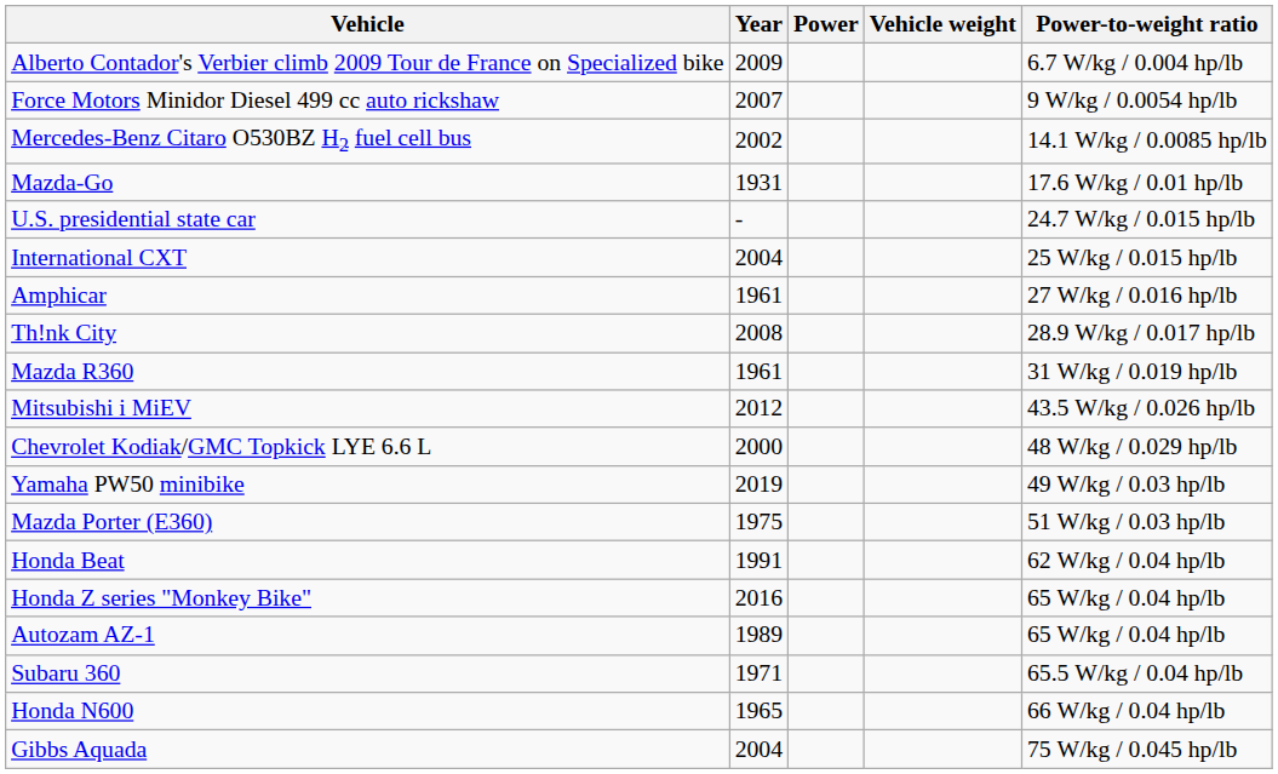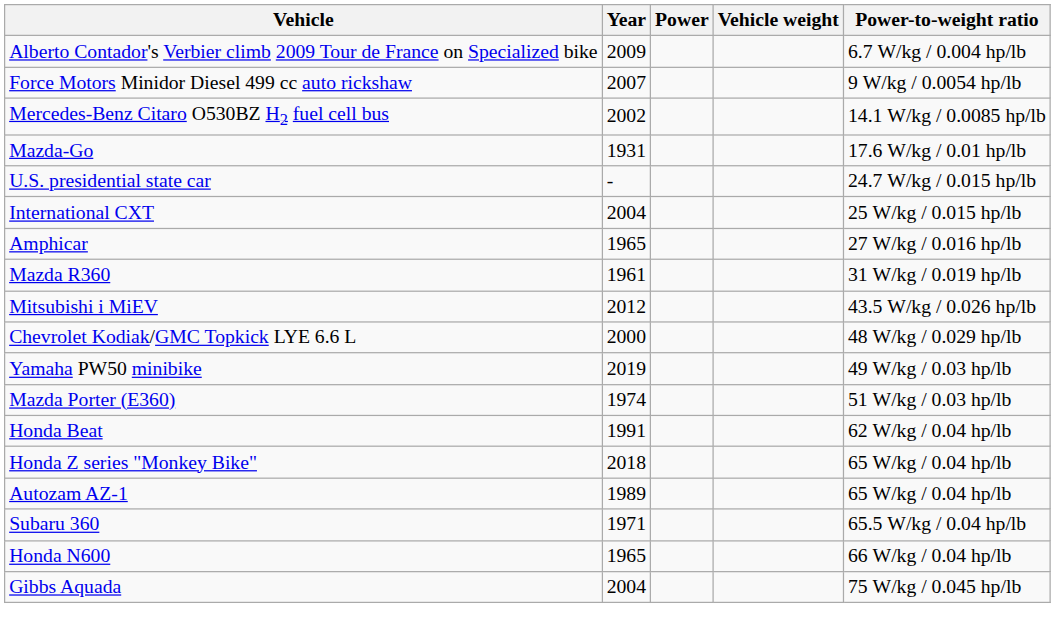 <table class="wikitable sortable mw-collapsible mw-collapsed">
 <tr>
 <th>Vehicle</th>
 <th data-sort-type=number>Year</th>
 <th data-sort-type=number>Power</th>
 <th data-sort-type=number>Vehicle weight</th>
 <th data-sort-type=number>Power-to-weight ratio</th>
 </tr>
 <tr>
 <td><a href='#'>Alberto Contador</a>'s <a href='#'>Verbier climb</a> <a href='#'>2009 Tour de France</a> on <a href='#'>Specialized</a> bike</td>
 <td>2009</td>
 <td></td>
 <td></td>
 <td>6.7 W/kg / 0.004 hp/lb</td>
 </tr>
 <tr>
 <td><a href='#'>Force Motors</a> Minidor Diesel 499 cc <a href='#'>auto rickshaw</a></td>
 <td>2007</td>
 <td></td>
 <td></td>
 <td>9 W/kg / 0.0054 hp/lb</td>
 </tr>
 <tr>
 <td><a href='#'>Mercedes-Benz Citaro</a> O530BZ <a href='#'>H<sub>2</sub></a> <a href='#'>fuel cell bus</a></td>
 <td>2002</td>
 <td></td>
 <td></td>
 <td>14.1 W/kg / 0.0085 hp/lb</td>
 </tr>
 <tr>
 <td><a href='#'>Mazda-Go</a></td>
 <td>1931</td>
 <td></td>
 <td></td>
 <td>17.6 W/kg / 0.01 hp/lb</td>
 </tr>
 <tr>
 <td><a href='#'>U.S. presidential state car</a></td>
 <td>-</td>
 <td></td>
 <td></td>
 <td>24.7 W/kg / 0.015 hp/lb</td>
 </tr>
 <tr>
 <td><a href='#'>International CXT</a></td>
 <td>2004</td>
 <td></td>
 <td></td>
 <td>25 W/kg / 0.015 hp/lb</td>
 </tr>
 <tr>
 <td><a href='#'>Amphicar</a></td>
-<td>1961</td>
+<td>1965</td>
 <td></td>
 <td></td>
 <td>27 W/kg / 0.016 hp/lb</td>
-</tr>
-<tr>
-<td><a href='#'>Th!nk City</a></td>
-<td>2008</td>
-<td></td>
-<td></td>
-<td>28.9 W/kg / 0.017 hp/lb</td>
 </tr>
 <tr>
 <td><a href='#'>Mazda R360</a></td>
 <td>1961</td>
 <td></td>
 <td></td>
 <td>31 W/kg / 0.019 hp/lb</td>
 </tr>
 <tr>
 <td><a href='#'>Mitsubishi i MiEV</a></td>
 <td>2012</td>
 <td></td>
 <td></td>
 <td>43.5 W/kg / 0.026 hp/lb</td>
 </tr>
 <tr>
 <td><a href='#'>Chevrolet Kodiak</a>/<a href='#'>GMC Topkick</a> LYE 6.6 L</td>
 <td>2000</td>
 <td></td>
 <td></td>
 <td>48 W/kg / 0.029 hp/lb</td>
 </tr>
 <tr>
 <td><a href='#'>Yamaha</a> PW50 <a href='#'>minibike</a></td>
 <td>2019</td>
 <td></td>
 <td></td>
 <td>49 W/kg / 0.03 hp/lb</td>
 </tr>
 <tr>
 <td><a href='#'>Mazda Porter (E360)</a></td>
-<td>1975</td>
+<td>1974</td>
 <td></td>
 <td></td>
 <td>51 W/kg / 0.03 hp/lb</td>
 </tr>
 <tr>
 <td><a href='#'>Honda Beat</a></td>
 <td>1991</td>
 <td></td>
 <td></td>
 <td>62 W/kg / 0.04 hp/lb</td>
 </tr>
 <tr>
 <td><a href='#'>Honda Z series "Monkey Bike"</a></td>
-<td>2016</td>
+<td>2018</td>
 <td></td>
 <td></td>
 <td>65 W/kg / 0.04 hp/lb</td>
 </tr>
 <tr>
 <td><a href='#'>Autozam AZ-1</a></td>
 <td>1989</td>
 <td></td>
 <td></td>
 <td>65 W/kg / 0.04 hp/lb</td>
 </tr>
 <tr>
 <td><a href='#'>Subaru 360</a></td>
 <td>1971</td>
 <td></td>
 <td></td>
 <td>65.5 W/kg / 0.04 hp/lb</td>
 </tr>
 <tr>
 <td><a href='#'>Honda N600</a></td>
 <td>1965</td>
 <td></td>
 <td></td>
 <td>66 W/kg / 0.04 hp/lb</td>
 </tr>
 <tr>
 <td><a href='#'>Gibbs Aquada</a></td>
 <td>2004</td>
 <td></td>
 <td></td>
 <td>75 W/kg / 0.045 hp/lb</td>
 </tr>
 </table>
